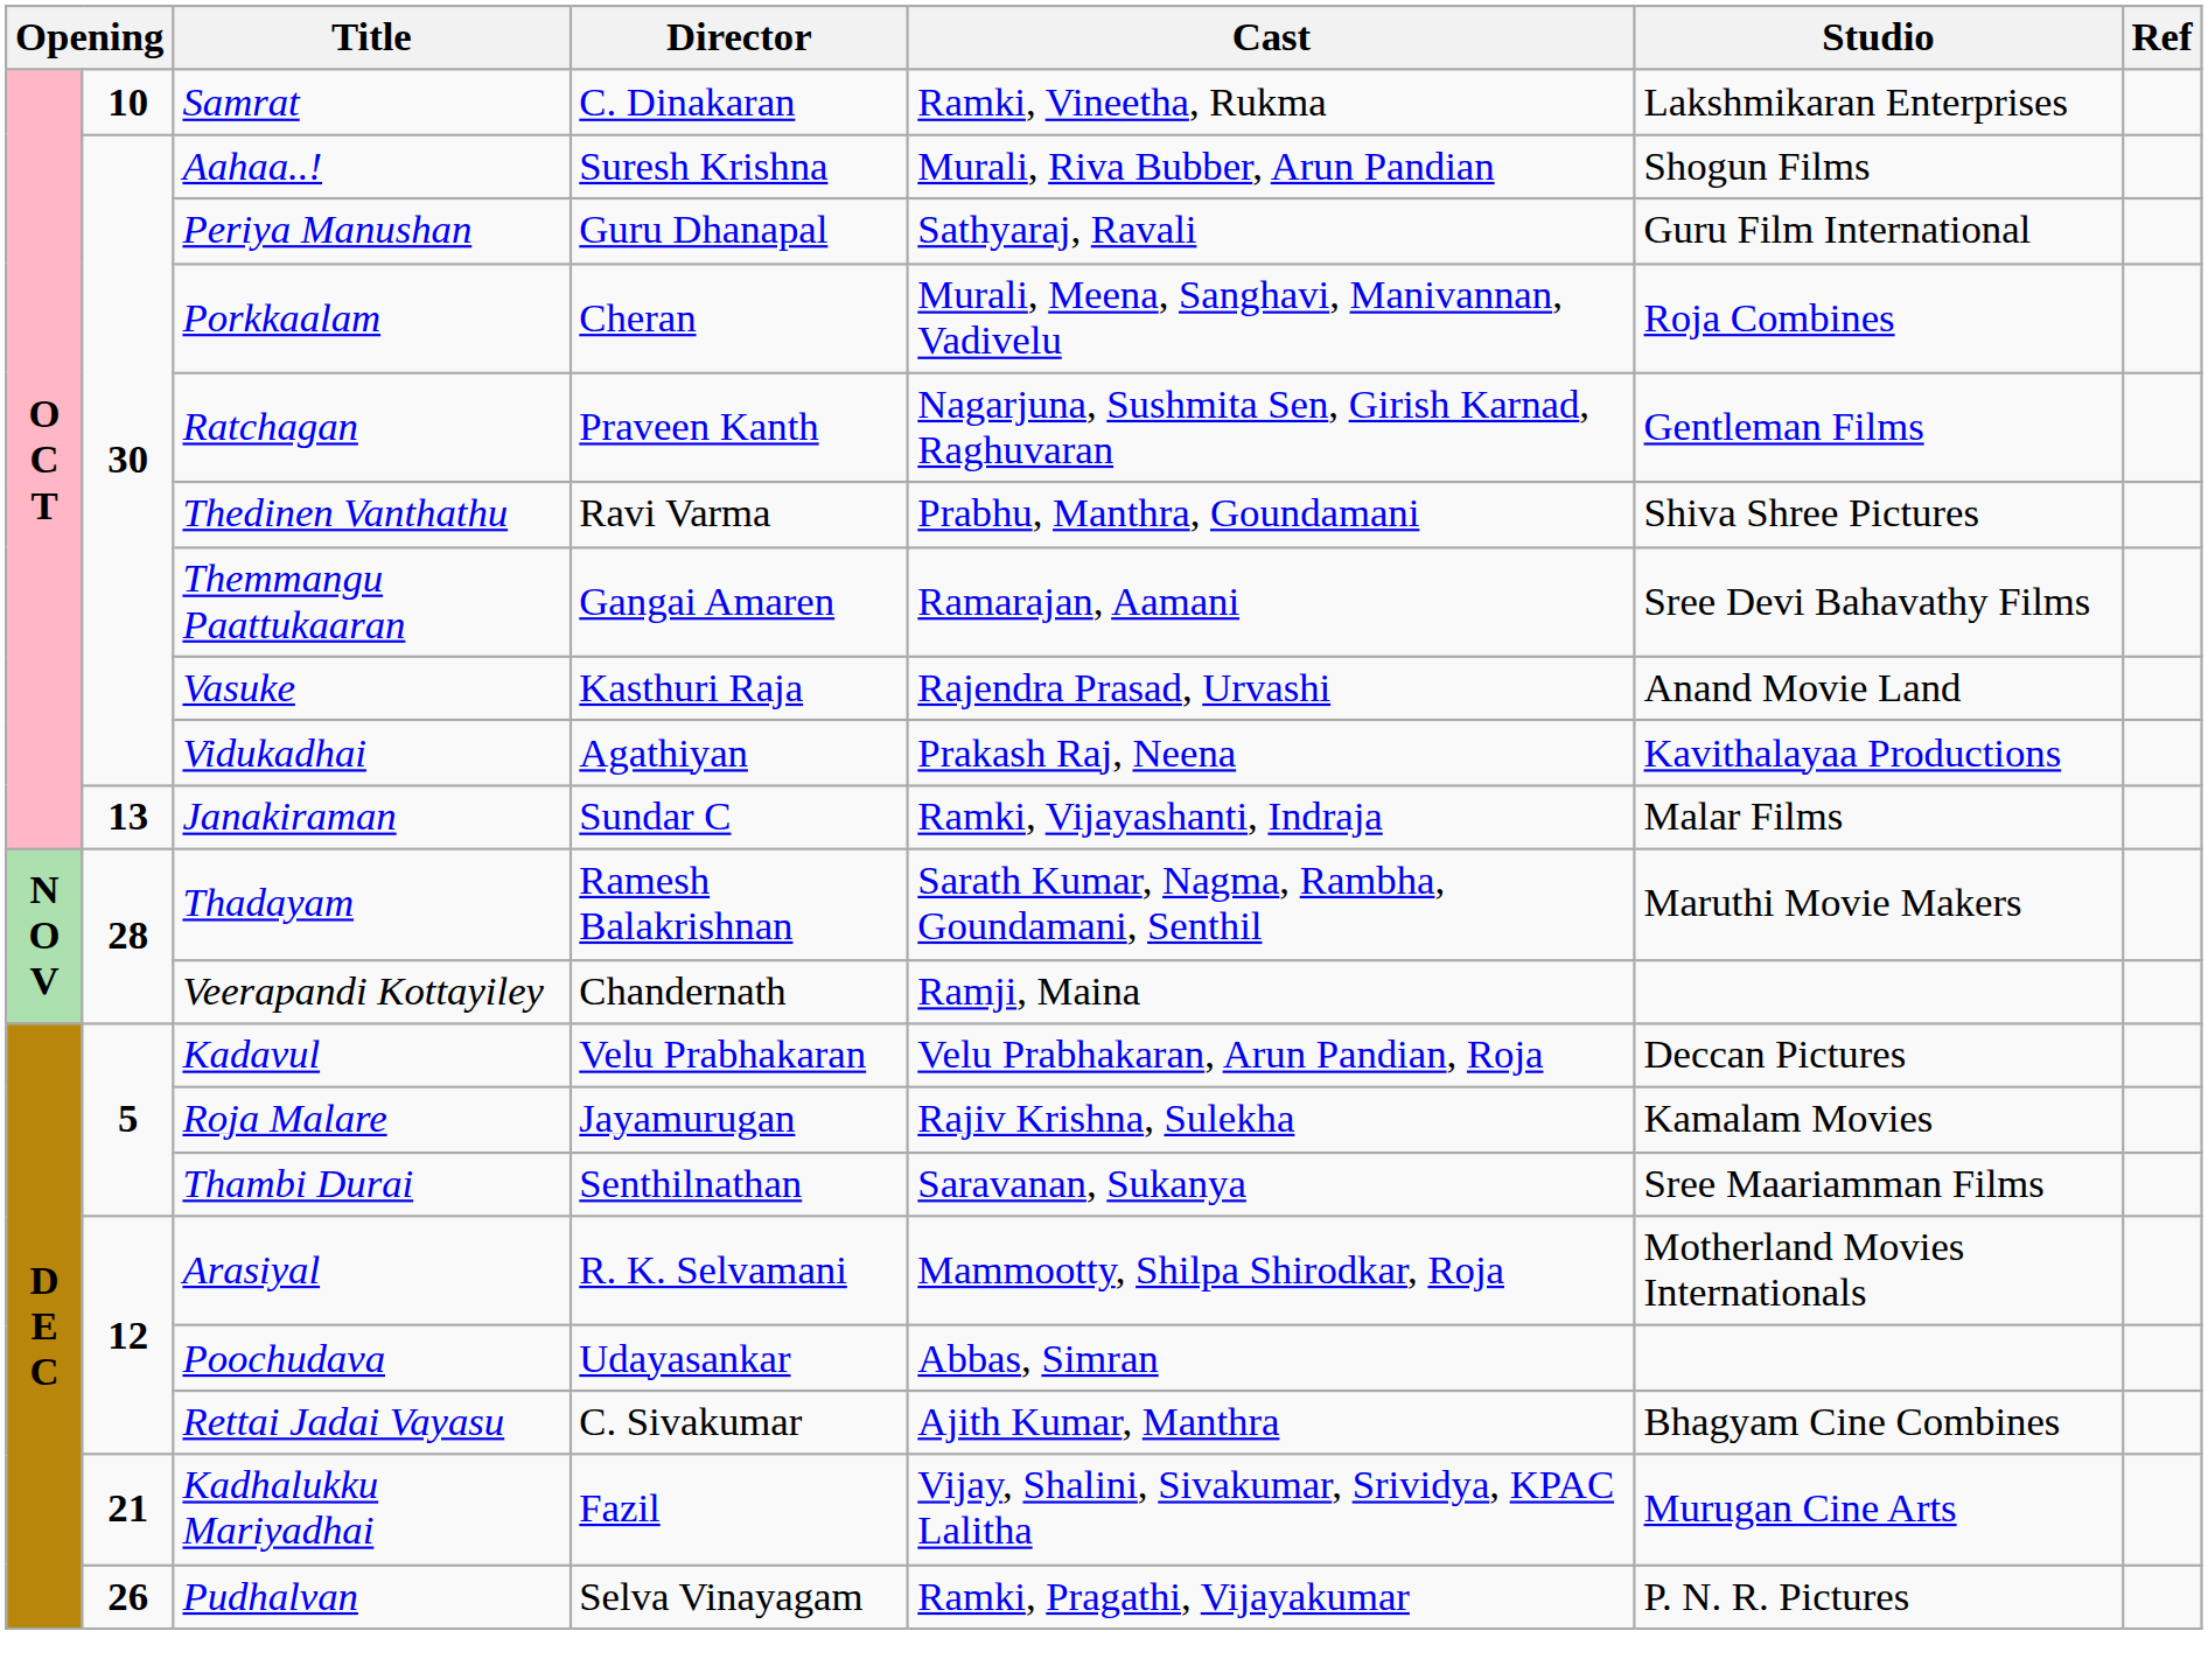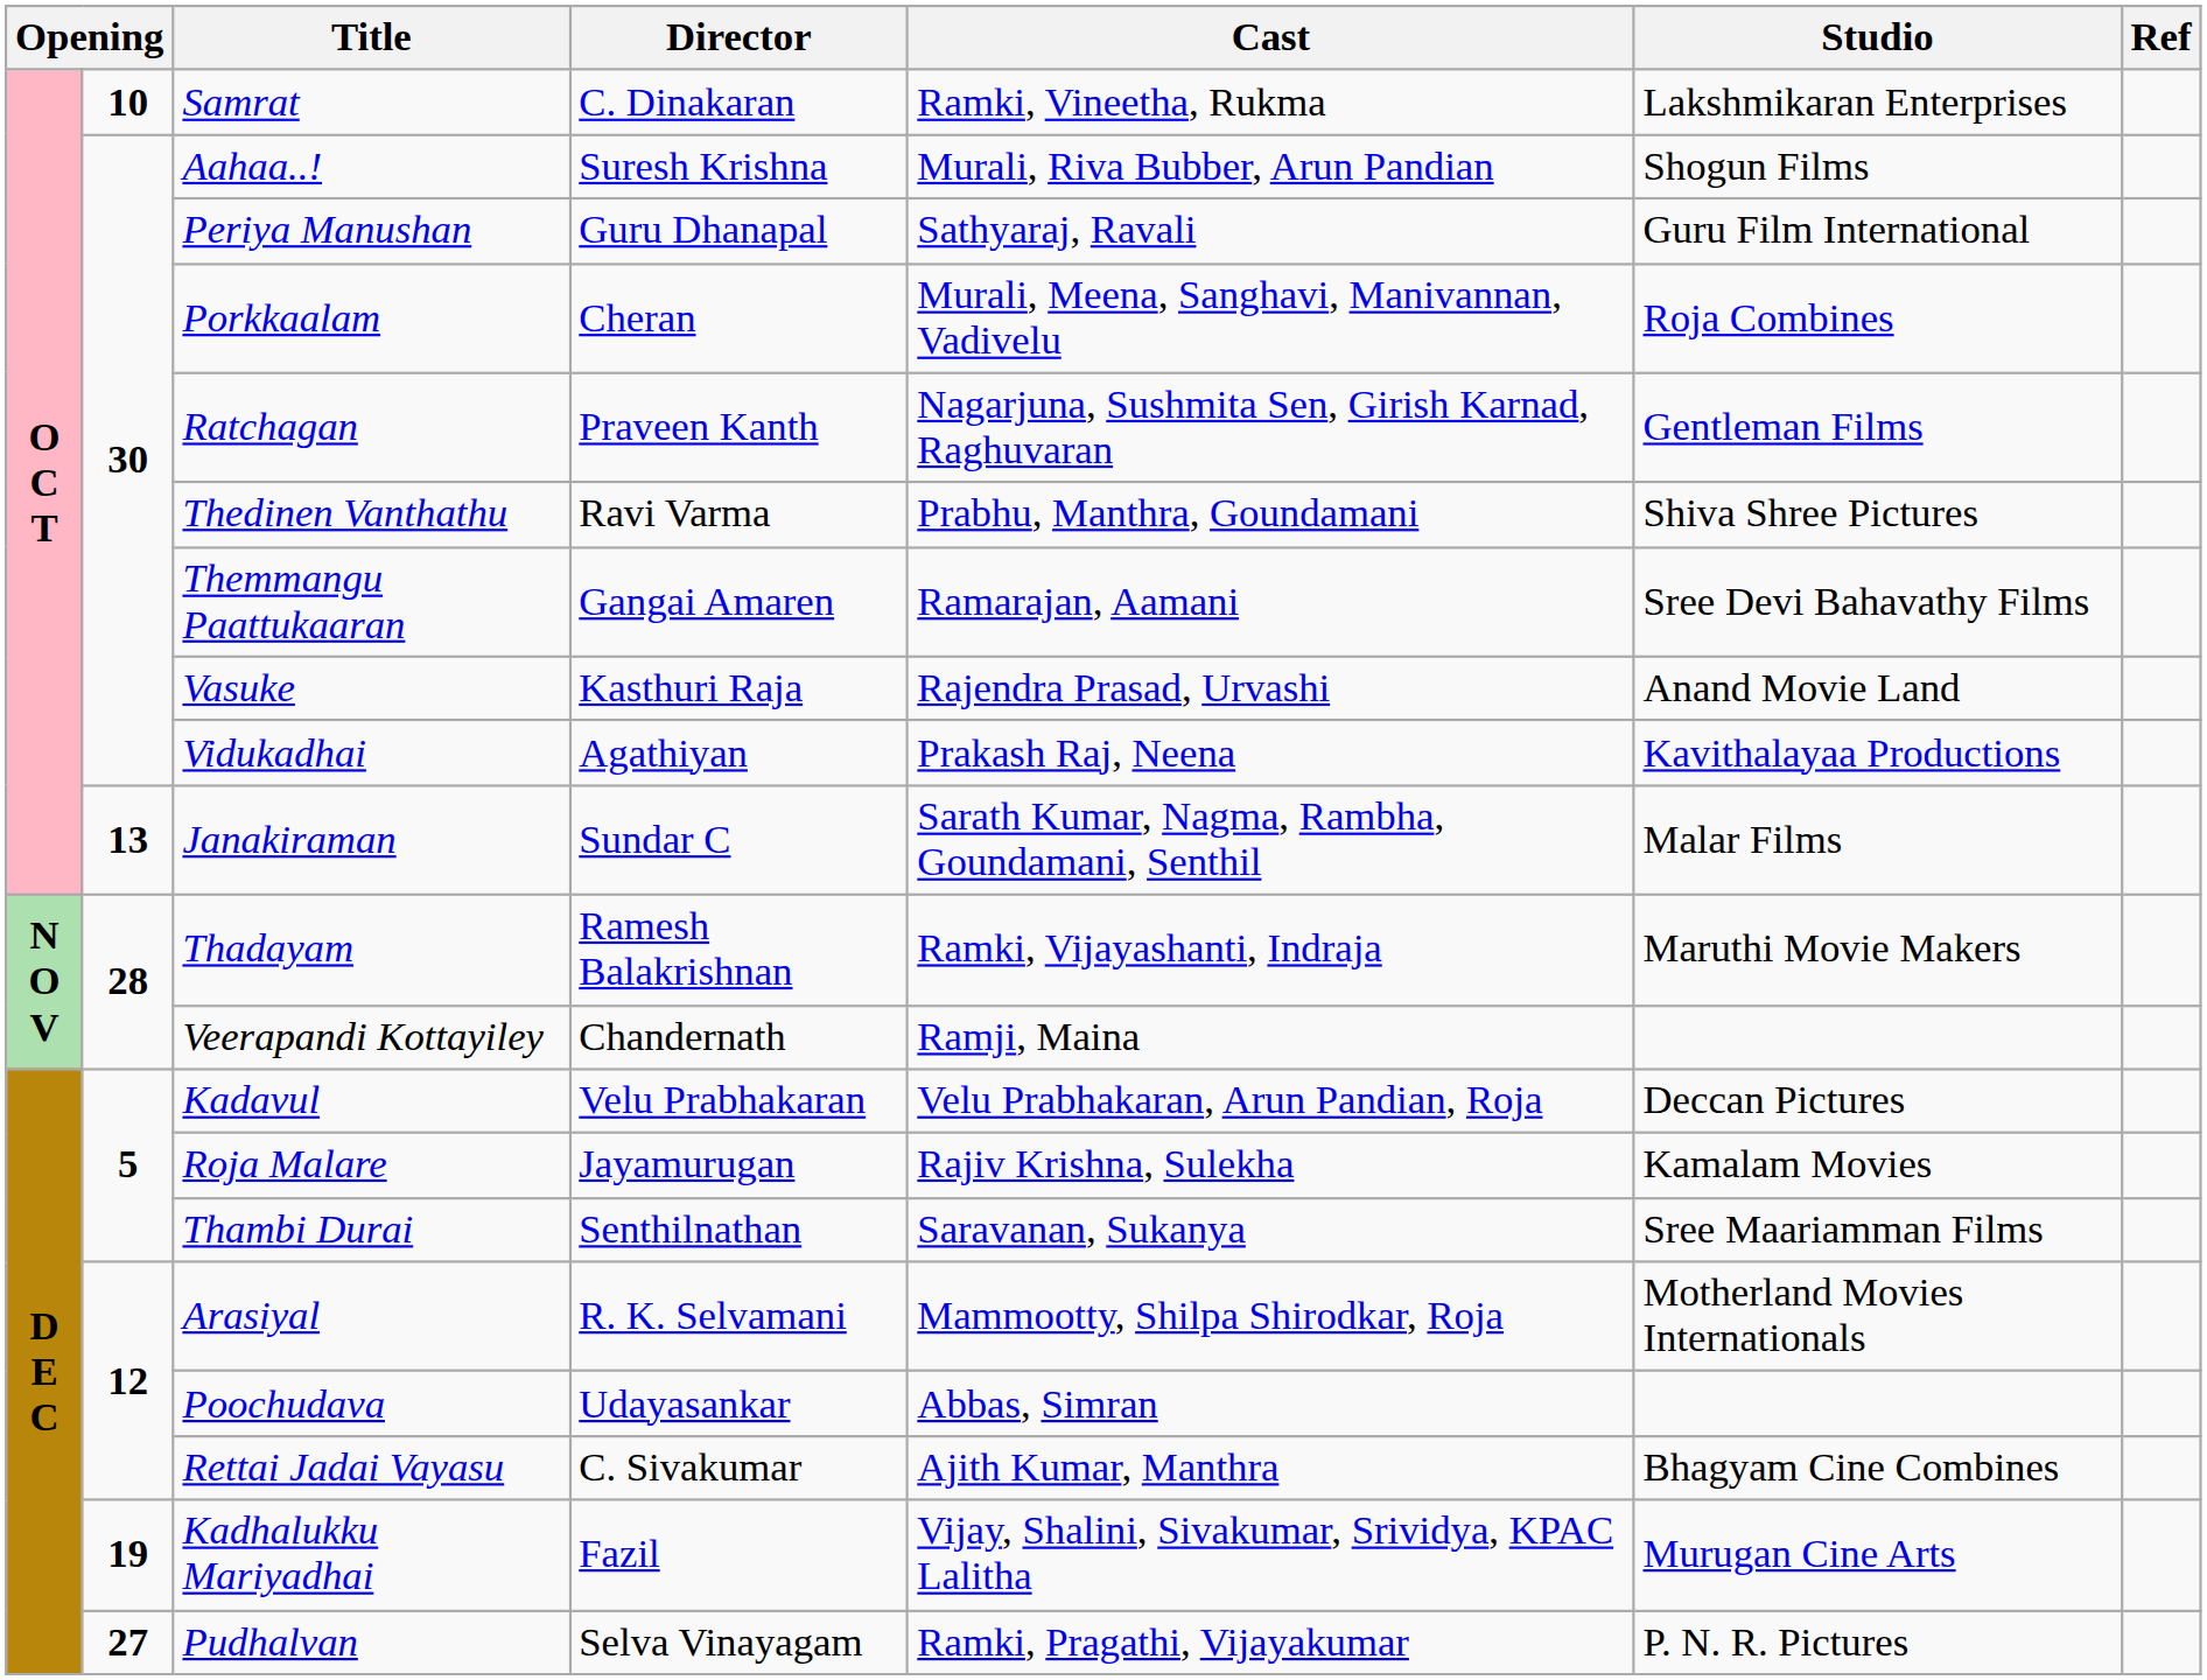 <table class="wikitable">
 <tr>
 <th colspan="2">Opening</th>
 <th>Title</th>
 <th>Director</th>
 <th>Cast</th>
 <th>Studio</th>
 <th>Ref</th>
 </tr>
 <tr October!>
 <td rowspan="10" valign="center" align="center" style="background:#FFB7C5;"><strong>O<br>C<br>T</strong></td>
 <td rowspan="1" align="center"><strong>10</strong></td>
 <td><em><a href='#'>Samrat</a></em></td>
 <td><a href='#'>C. Dinakaran</a></td>
 <td><a href='#'>Ramki</a>, <a href='#'>Vineetha</a>, Rukma</td>
 <td>Lakshmikaran Enterprises</td>
 <td></td>
 </tr>
 <tr>
 <td rowspan="8" align="center"><strong>30</strong></td>
 <td><em><a href='#'>Aahaa..!</a></em></td>
 <td><a href='#'>Suresh Krishna</a></td>
 <td><a href='#'>Murali</a>, <a href='#'>Riva Bubber</a>, <a href='#'>Arun Pandian</a></td>
 <td>Shogun Films</td>
 <td></td>
 </tr>
 <tr>
 <td><em><a href='#'>Periya Manushan</a></em></td>
 <td><a href='#'>Guru Dhanapal</a></td>
 <td><a href='#'>Sathyaraj</a>, <a href='#'>Ravali</a></td>
 <td>Guru Film International</td>
 <td></td>
 </tr>
 <tr>
 <td><em><a href='#'>Porkkaalam</a></em></td>
 <td><a href='#'>Cheran</a></td>
 <td><a href='#'>Murali</a>, <a href='#'>Meena</a>, <a href='#'>Sanghavi</a>, <a href='#'>Manivannan</a>, <a href='#'>Vadivelu</a></td>
 <td><a href='#'>Roja Combines</a></td>
 <td></td>
 </tr>
 <tr>
 <td><em><a href='#'>Ratchagan</a></em></td>
 <td><a href='#'>Praveen Kanth</a></td>
 <td><a href='#'>Nagarjuna</a>, <a href='#'>Sushmita Sen</a>, <a href='#'>Girish Karnad</a>, <a href='#'>Raghuvaran</a></td>
 <td><a href='#'>Gentleman Films</a></td>
 <td></td>
 </tr>
 <tr>
 <td><em><a href='#'>Thedinen Vanthathu</a></em></td>
 <td>Ravi Varma</td>
 <td><a href='#'>Prabhu</a>, <a href='#'>Manthra</a>, <a href='#'>Goundamani</a></td>
 <td>Shiva Shree Pictures</td>
 <td></td>
 </tr>
 <tr>
 <td><em><a href='#'>Themmangu Paattukaaran</a></em></td>
 <td><a href='#'>Gangai Amaren</a></td>
 <td><a href='#'>Ramarajan</a>, <a href='#'>Aamani</a></td>
 <td>Sree Devi Bahavathy Films</td>
 <td></td>
 </tr>
 <tr>
 <td><em><a href='#'>Vasuke</a></em></td>
 <td><a href='#'>Kasthuri Raja</a></td>
 <td><a href='#'>Rajendra Prasad</a>, <a href='#'>Urvashi</a></td>
 <td>Anand Movie Land</td>
 <td></td>
 </tr>
 <tr>
 <td><em><a href='#'>Vidukadhai</a></em></td>
 <td><a href='#'>Agathiyan</a></td>
 <td><a href='#'>Prakash Raj</a>, <a href='#'>Neena</a></td>
 <td><a href='#'>Kavithalayaa Productions</a></td>
 <td></td>
 </tr>
 <tr>
 <td rowspan="1" align="center"><strong>13</strong></td>
 <td><em><a href='#'>Janakiraman</a></em></td>
 <td><a href='#'>Sundar C</a></td>
-<td><a href='#'>Ramki</a>, <a href='#'>Vijayashanti</a>, <a href='#'>Indraja</a></td>
+<td><a href='#'>Sarath Kumar</a>, <a href='#'>Nagma</a>, <a href='#'>Rambha</a>, <a href='#'>Goundamani</a>, <a href='#'>Senthil</a></td>
 <td>Malar Films</td>
 <td></td>
 </tr>
 <tr November!>
 <td rowspan="2" valign="center" align="center" style="background:#ACE1AF;"><strong>N<br>O<br>V</strong></td>
 <td rowspan="2" align="center"><strong>28</strong></td>
 <td><em><a href='#'>Thadayam</a></em></td>
 <td><a href='#'>Ramesh Balakrishnan</a></td>
-<td><a href='#'>Sarath Kumar</a>, <a href='#'>Nagma</a>, <a href='#'>Rambha</a>, <a href='#'>Goundamani</a>, <a href='#'>Senthil</a></td>
+<td><a href='#'>Ramki</a>, <a href='#'>Vijayashanti</a>, <a href='#'>Indraja</a></td>
 <td>Maruthi Movie Makers</td>
 <td></td>
 </tr>
 <tr>
 <td><em>Veerapandi Kottayiley</em></td>
 <td>Chandernath</td>
 <td><a href='#'>Ramji</a>, Maina</td>
 <td></td>
 <td></td>
 </tr>
 <tr December!>
 <td rowspan="8" valign="center" align="center" style="background:#B8860B;"><strong>D<br>E<br>C</strong></td>
 <td rowspan="3" align="center"><strong>5</strong></td>
 <td><em><a href='#'>Kadavul</a></em></td>
 <td><a href='#'>Velu Prabhakaran</a></td>
 <td><a href='#'>Velu Prabhakaran</a>, <a href='#'>Arun Pandian</a>, <a href='#'>Roja</a></td>
 <td>Deccan Pictures</td>
 <td></td>
 </tr>
 <tr>
 <td><em><a href='#'>Roja Malare</a></em></td>
 <td><a href='#'>Jayamurugan</a></td>
 <td><a href='#'>Rajiv Krishna</a>, <a href='#'>Sulekha</a></td>
 <td>Kamalam Movies</td>
 <td></td>
 </tr>
 <tr>
 <td><em><a href='#'>Thambi Durai</a></em></td>
 <td><a href='#'>Senthilnathan</a></td>
 <td><a href='#'>Saravanan</a>, <a href='#'>Sukanya</a></td>
 <td>Sree Maariamman Films</td>
 <td></td>
 </tr>
 <tr>
 <td rowspan="3" align="center"><strong>12</strong></td>
 <td><em><a href='#'>Arasiyal</a></em></td>
 <td><a href='#'>R. K. Selvamani</a></td>
 <td><a href='#'>Mammootty</a>, <a href='#'>Shilpa Shirodkar</a>, <a href='#'>Roja</a></td>
 <td>Motherland Movies Internationals</td>
 <td></td>
 </tr>
 <tr>
 <td><em><a href='#'>Poochudava</a></em></td>
 <td><a href='#'>Udayasankar</a></td>
 <td><a href='#'>Abbas</a>, <a href='#'>Simran</a></td>
 <td></td>
 <td></td>
 </tr>
 <tr>
 <td><em><a href='#'>Rettai Jadai Vayasu</a></em></td>
 <td>C. Sivakumar</td>
 <td><a href='#'>Ajith Kumar</a>, <a href='#'>Manthra</a></td>
 <td>Bhagyam Cine Combines</td>
 <td></td>
 </tr>
 <tr>
-<td rowspan="1" align="center"><strong>21</strong></td>
+<td rowspan="1" align="center"><strong>19</strong></td>
 <td><em><a href='#'>Kadhalukku Mariyadhai</a></em></td>
 <td><a href='#'>Fazil</a></td>
 <td><a href='#'>Vijay</a>, <a href='#'>Shalini</a>, <a href='#'>Sivakumar</a>, <a href='#'>Srividya</a>, <a href='#'>KPAC Lalitha</a></td>
 <td><a href='#'>Murugan Cine Arts</a></td>
 <td></td>
 </tr>
 <tr>
-<td rowspan="1" align="center"><strong>26</strong></td>
+<td rowspan="1" align="center"><strong>27</strong></td>
 <td><em><a href='#'>Pudhalvan</a></em></td>
 <td>Selva Vinayagam</td>
 <td><a href='#'>Ramki</a>, <a href='#'>Pragathi</a>, <a href='#'>Vijayakumar</a></td>
 <td>P. N. R. Pictures</td>
 <td></td>
 </tr>
 </table>
